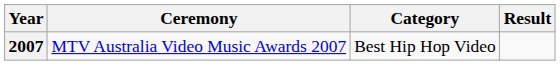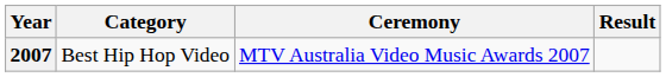 <table class="wikitable plainrowheaders">
 <tr>
 <th>Year</th>
+<th>Category</th>
 <th>Ceremony</th>
-<th>Category</th>
 <th>Result</th>
 </tr>
 <tr>
 <th scope="row">2007</th>
+<td>Best Hip Hop Video</td>
 <td><a href='#'>MTV Australia Video Music Awards 2007</a></td>
-<td>Best Hip Hop Video</td>
 <td></td>
 </tr>
 </table>
